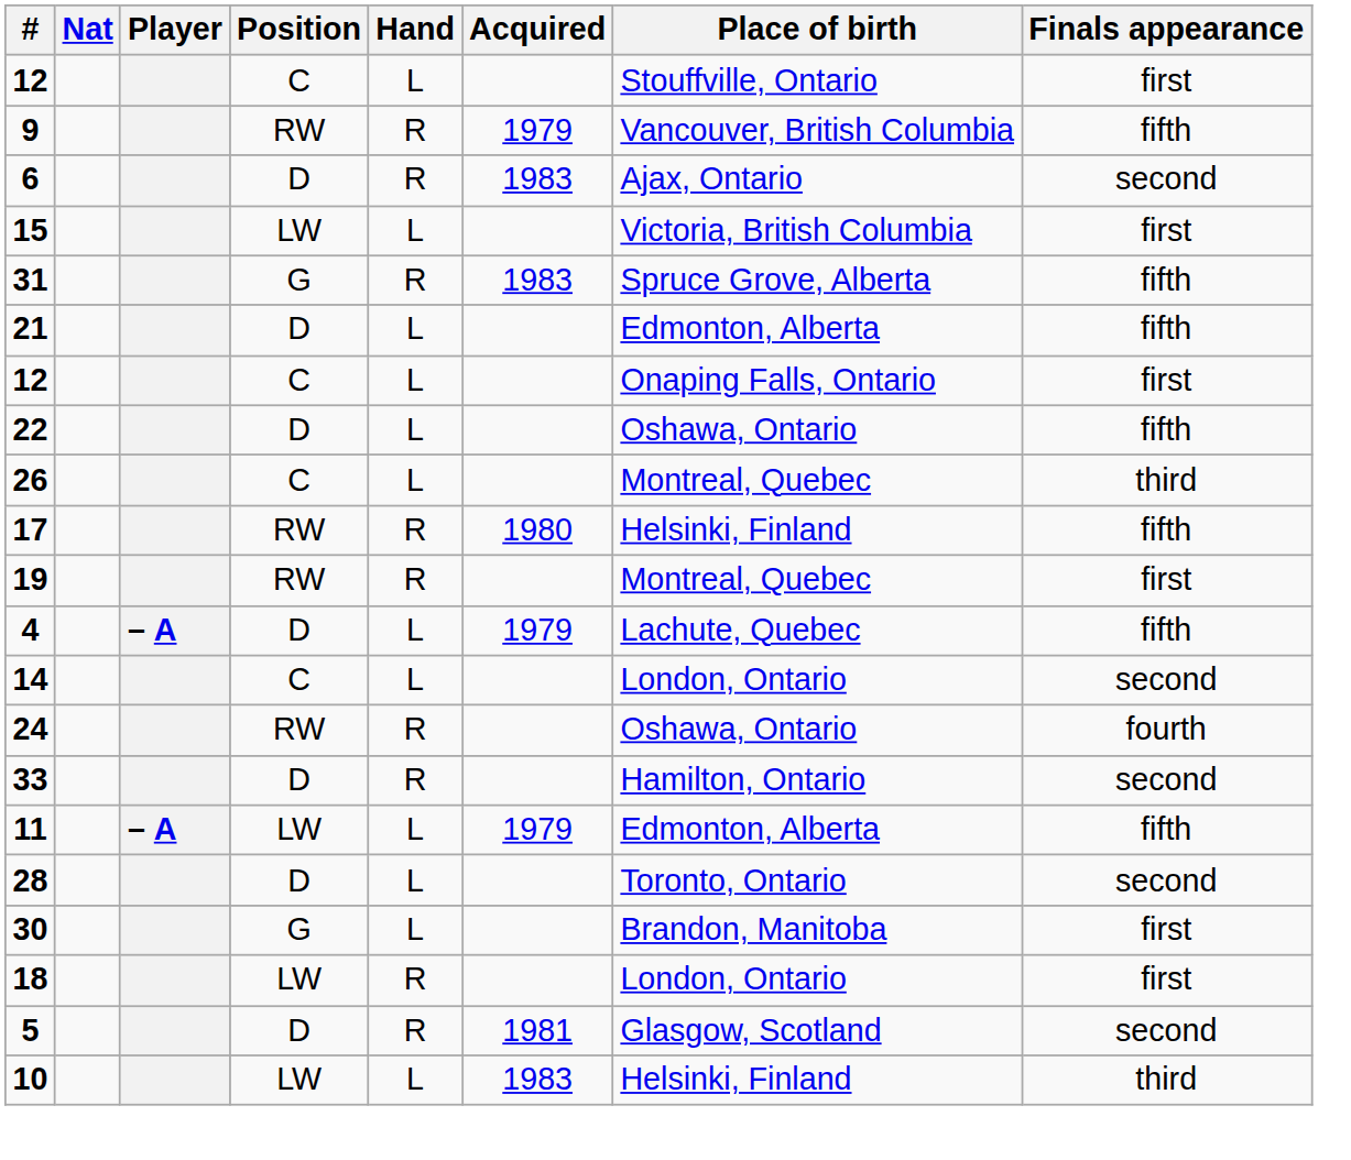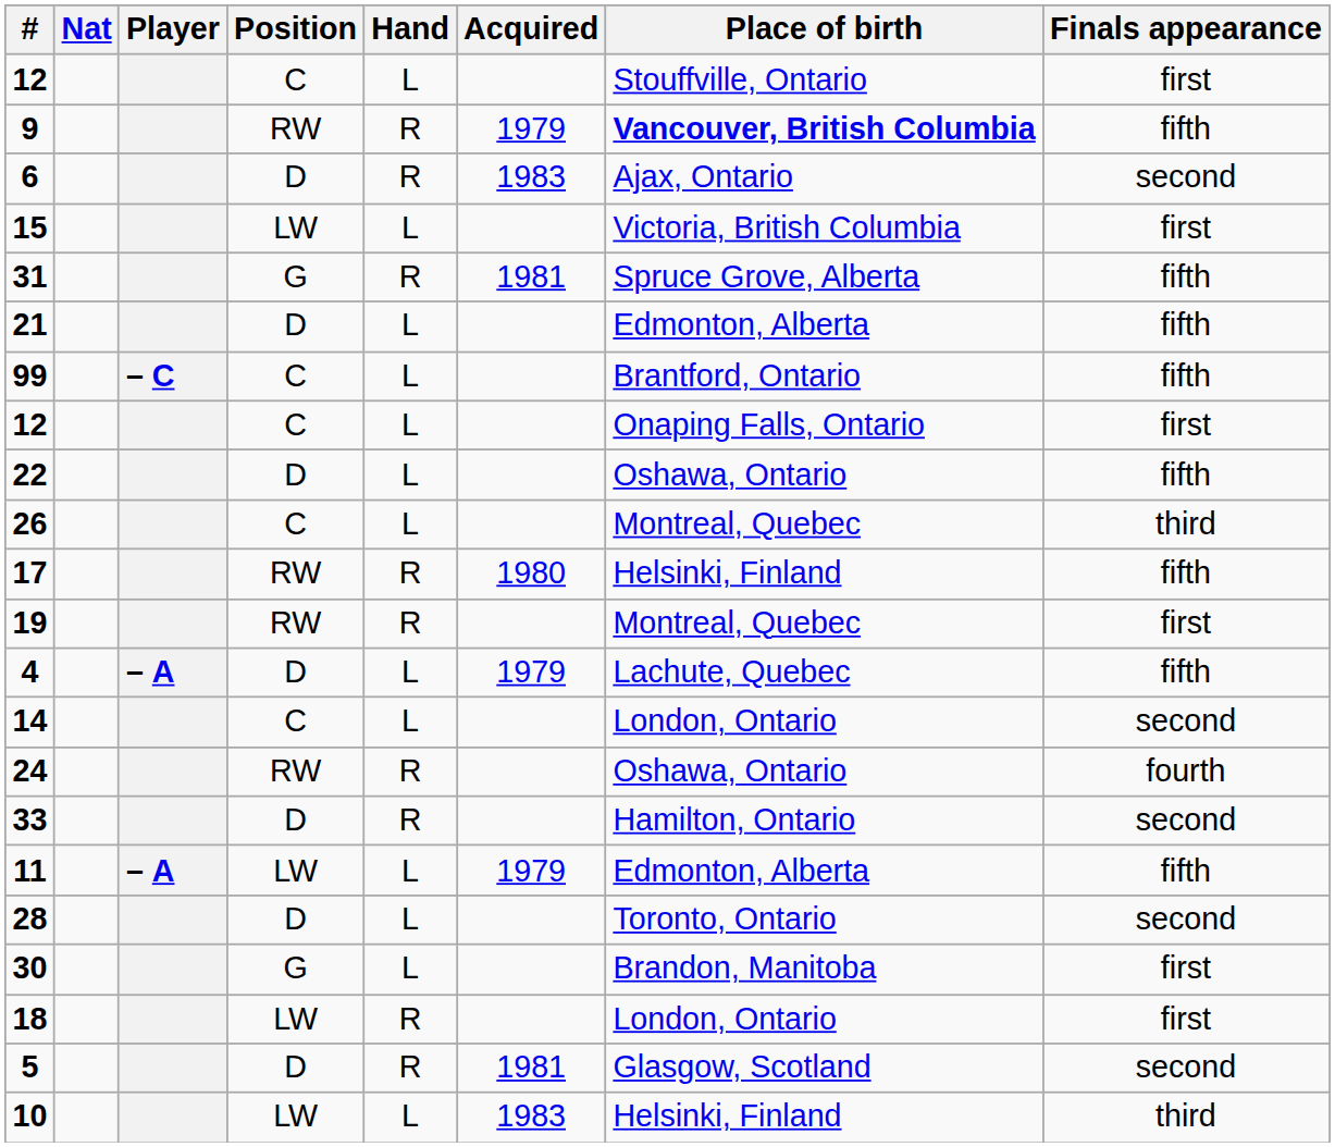 <table class="sortable wikitable plainrowheaders" style="text-align:center;">
 <tr style="background:#ddd;">
 <th scope="col">#</th>
 <th scope="col"><a href='#'>Nat</a></th>
 <th scope="col">Player</th>
 <th scope="col">Position</th>
 <th scope="col">Hand</th>
 <th scope="col">Acquired</th>
 <th scope="col" class="unsortable">Place of birth</th>
 <th scope="col" class="unsortable">Finals appearance</th>
 </tr>
 <tr>
 <td><strong>12</strong></td>
 <td></td>
 <th scope="row" style="text-align:left;"></th>
 <td>C</td>
 <td>L</td>
 <td></td>
 <td style="text-align:left;"><a href='#'>Stouffville, Ontario</a></td>
 <td>first</td>
 </tr>
 <tr>
 <td><strong>9</strong></td>
 <td></td>
 <th scope="row" style="text-align:left;"></th>
 <td>RW</td>
 <td>R</td>
 <td><a href='#'>1979</a></td>
-<td style="text-align:left;"><a href='#'>Vancouver, British Columbia</a></td>
+<td style="text-align:left;"><strong><a href='#'>Vancouver, British Columbia</a></strong></td>
 <td>fifth </td>
 </tr>
 <tr>
 <td><strong>6</strong></td>
 <td></td>
 <th scope="row" style="text-align:left;"></th>
 <td>D</td>
 <td>R</td>
 <td><a href='#'>1983</a></td>
 <td style="text-align:left;"><a href='#'>Ajax, Ontario</a></td>
 <td>second </td>
 </tr>
 <tr>
 <td><strong>15</strong></td>
 <td></td>
 <th scope="row" style="text-align:left;"></th>
 <td>LW</td>
 <td>L</td>
 <td></td>
 <td style="text-align:left;"><a href='#'>Victoria, British Columbia</a></td>
 <td>first</td>
 </tr>
 <tr>
 <td><strong>31</strong></td>
 <td></td>
 <th scope="row" style="text-align:left;"></th>
 <td>G</td>
 <td>R</td>
-<td><a href='#'>1983</a></td>
+<td><a href='#'>1981</a></td>
 <td style="text-align:left;"><a href='#'>Spruce Grove, Alberta</a></td>
 <td>fifth </td>
 </tr>
 <tr>
 <td><strong>21</strong></td>
 <td></td>
 <th scope="row" style="text-align:left;"></th>
 <td>D</td>
 <td>L</td>
 <td></td>
 <td style="text-align:left;"><a href='#'>Edmonton, Alberta</a></td>
+<td>fifth </td>
+</tr>
+<tr>
+<td><strong>99</strong></td>
+<td></td>
+<th scope="row" style="text-align:left;"> – <strong><a href='#'>C</a></strong></th>
+<td>C</td>
+<td>L</td>
+<td></td>
+<td style="text-align:left;"><a href='#'>Brantford, Ontario</a></td>
 <td>fifth </td>
 </tr>
 <tr>
 <td><strong>12</strong></td>
 <td></td>
 <th scope="row" style="text-align:left;"></th>
 <td>C</td>
 <td>L</td>
 <td></td>
 <td style="text-align:left;"><a href='#'>Onaping Falls, Ontario</a></td>
 <td>first</td>
 </tr>
 <tr>
 <td><strong>22</strong></td>
 <td></td>
 <th scope="row" style="text-align:left;"></th>
 <td>D</td>
 <td>L</td>
 <td></td>
 <td style="text-align:left;"><a href='#'>Oshawa, Ontario</a></td>
 <td>fifth </td>
 </tr>
 <tr>
 <td><strong>26</strong></td>
 <td></td>
 <th scope="row" style="text-align:left;"></th>
 <td>C</td>
 <td>L</td>
 <td></td>
 <td style="text-align:left;"><a href='#'>Montreal, Quebec</a></td>
 <td>third </td>
 </tr>
 <tr>
 <td><strong>17</strong></td>
 <td></td>
 <th scope="row" style="text-align:left;"></th>
 <td>RW</td>
 <td>R</td>
 <td><a href='#'>1980</a></td>
 <td style="text-align:left;"><a href='#'>Helsinki, Finland</a></td>
 <td>fifth </td>
 </tr>
 <tr>
 <td><strong>19</strong></td>
 <td></td>
 <th scope="row" style="text-align:left;"></th>
 <td>RW</td>
 <td>R</td>
 <td></td>
 <td style="text-align:left;"><a href='#'>Montreal, Quebec</a></td>
 <td>first</td>
 </tr>
 <tr>
 <td><strong>4</strong></td>
 <td></td>
 <th scope="row" style="text-align:left;"> – <strong><a href='#'>A</a></strong></th>
 <td>D</td>
 <td>L</td>
 <td><a href='#'>1979</a></td>
 <td style="text-align:left;"><a href='#'>Lachute, Quebec</a></td>
 <td>fifth </td>
 </tr>
 <tr>
 <td><strong>14</strong></td>
 <td></td>
 <th scope="row" style="text-align:left;"></th>
 <td>C</td>
 <td>L</td>
 <td></td>
 <td style="text-align:left;"><a href='#'>London, Ontario</a></td>
 <td>second </td>
 </tr>
 <tr>
 <td><strong>24</strong></td>
 <td></td>
 <th scope="row" style="text-align:left;"></th>
 <td>RW</td>
 <td>R</td>
 <td></td>
 <td style="text-align:left;"><a href='#'>Oshawa, Ontario</a></td>
 <td>fourth </td>
 </tr>
 <tr>
 <td><strong>33</strong></td>
 <td></td>
 <th scope="row" style="text-align:left;"></th>
 <td>D</td>
 <td>R</td>
 <td></td>
 <td style="text-align:left;"><a href='#'>Hamilton, Ontario</a></td>
 <td>second </td>
 </tr>
 <tr>
 <td><strong>11</strong></td>
 <td></td>
 <th scope="row" style="text-align:left;"> – <strong><a href='#'>A</a></strong></th>
 <td>LW</td>
 <td>L</td>
 <td><a href='#'>1979</a></td>
 <td style="text-align:left;"><a href='#'>Edmonton, Alberta</a></td>
 <td>fifth </td>
 </tr>
 <tr>
 <td><strong>28</strong></td>
 <td></td>
 <th scope="row" style="text-align:left;"></th>
 <td>D</td>
 <td>L</td>
 <td></td>
 <td style="text-align:left;"><a href='#'>Toronto, Ontario</a></td>
 <td>second </td>
 </tr>
 <tr>
 <td><strong>30</strong></td>
 <td></td>
 <th scope="row" style="text-align:left;"></th>
 <td>G</td>
 <td>L</td>
 <td></td>
 <td style="text-align:left;"><a href='#'>Brandon, Manitoba</a></td>
 <td>first</td>
 </tr>
 <tr>
 <td><strong>18</strong></td>
 <td></td>
 <th scope="row" style="text-align:left;"></th>
 <td>LW</td>
 <td>R</td>
 <td></td>
 <td style="text-align:left;"><a href='#'>London, Ontario</a></td>
 <td>first</td>
 </tr>
 <tr>
 <td><strong>5</strong></td>
 <td></td>
 <th scope="row" style="text-align:left;"></th>
 <td>D</td>
 <td>R</td>
 <td><a href='#'>1981</a></td>
 <td style="text-align:left;"><a href='#'>Glasgow, Scotland</a></td>
 <td>second </td>
 </tr>
 <tr>
 <td><strong>10</strong></td>
 <td></td>
 <th scope="row" style="text-align:left;"></th>
 <td>LW</td>
 <td>L</td>
 <td><a href='#'>1983</a></td>
 <td style="text-align:left;"><a href='#'>Helsinki, Finland</a></td>
 <td>third </td>
 </tr>
 </table>
